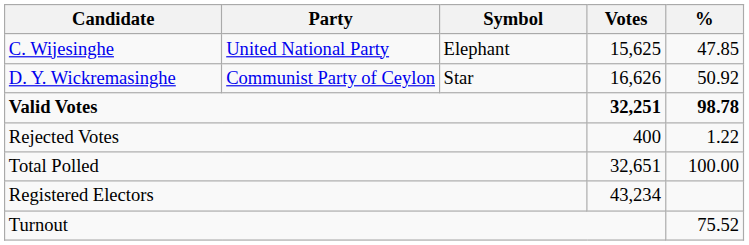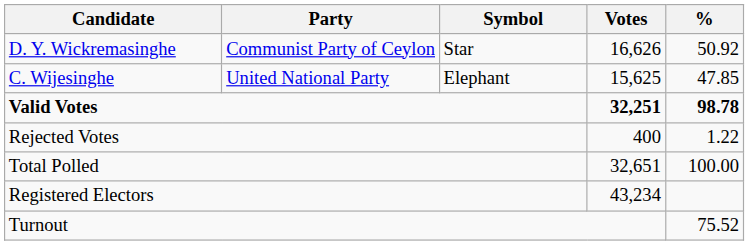 <table class="wikitable" border="1" style="text-align:right;">
 <tr>
 <th align=left width="180">Candidate</th>
 <th align=left width="180">Party</th>
 <th align=left width="120">Symbol</th>
 <th align=left width="60">Votes</th>
 <th align=left width="60">%</th>
 </tr>
 <tr>
+<td align=left><a href='#'>D. Y. Wickremasinghe</a></td>
+<td align=left><a href='#'>Communist Party of Ceylon</a></td>
+<td align=left>Star</td>
+<td align=right>16,626</td>
+<td align=right>50.92</td>
+</tr>
+<tr>
 <td align=left><a href='#'>C. Wijesinghe</a></td>
 <td align=left><a href='#'>United National Party</a></td>
 <td align=left>Elephant</td>
 <td align=right>15,625</td>
 <td align=right>47.85</td>
-</tr>
-<tr>
-<td align=left><a href='#'>D. Y. Wickremasinghe</a></td>
-<td align=left><a href='#'>Communist Party of Ceylon</a></td>
-<td align=left>Star</td>
-<td align=right>16,626</td>
-<td align=right>50.92</td>
 </tr>
 <tr>
 <td align=left colspan=3><strong>Valid Votes</strong></td>
 <td align=right><strong>32,251</strong></td>
 <td align=right><strong>98.78</strong></td>
 </tr>
 <tr>
 <td align=left colspan=3>Rejected Votes</td>
 <td align=right>400</td>
 <td align=right>1.22</td>
 </tr>
 <tr>
 <td align=left colspan=3>Total Polled</td>
 <td align=right>32,651</td>
 <td align=right>100.00</td>
 </tr>
 <tr>
 <td align=left colspan=3>Registered Electors</td>
 <td align=right>43,234</td>
 <td></td>
 </tr>
 <tr>
 <td align=left colspan=4>Turnout</td>
 <td align=right>75.52</td>
 </tr>
 </table>
